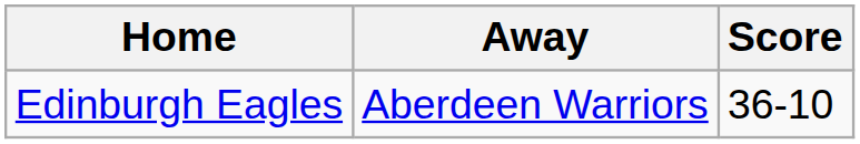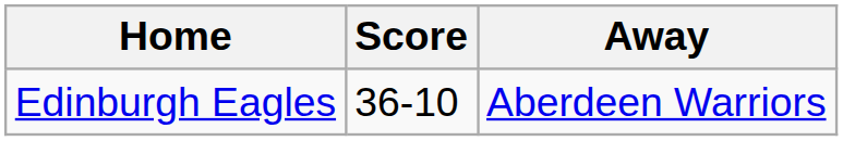 <table class="wikitable">
 <tr>
 <th>Home</th>
+<th>Score</th>
 <th>Away</th>
-<th>Score</th>
 </tr>
 <tr>
 <td><a href='#'>Edinburgh Eagles</a></td>
+<td>36-10</td>
 <td><a href='#'>Aberdeen Warriors</a></td>
-<td>36-10</td>
 </tr>
 </table>
